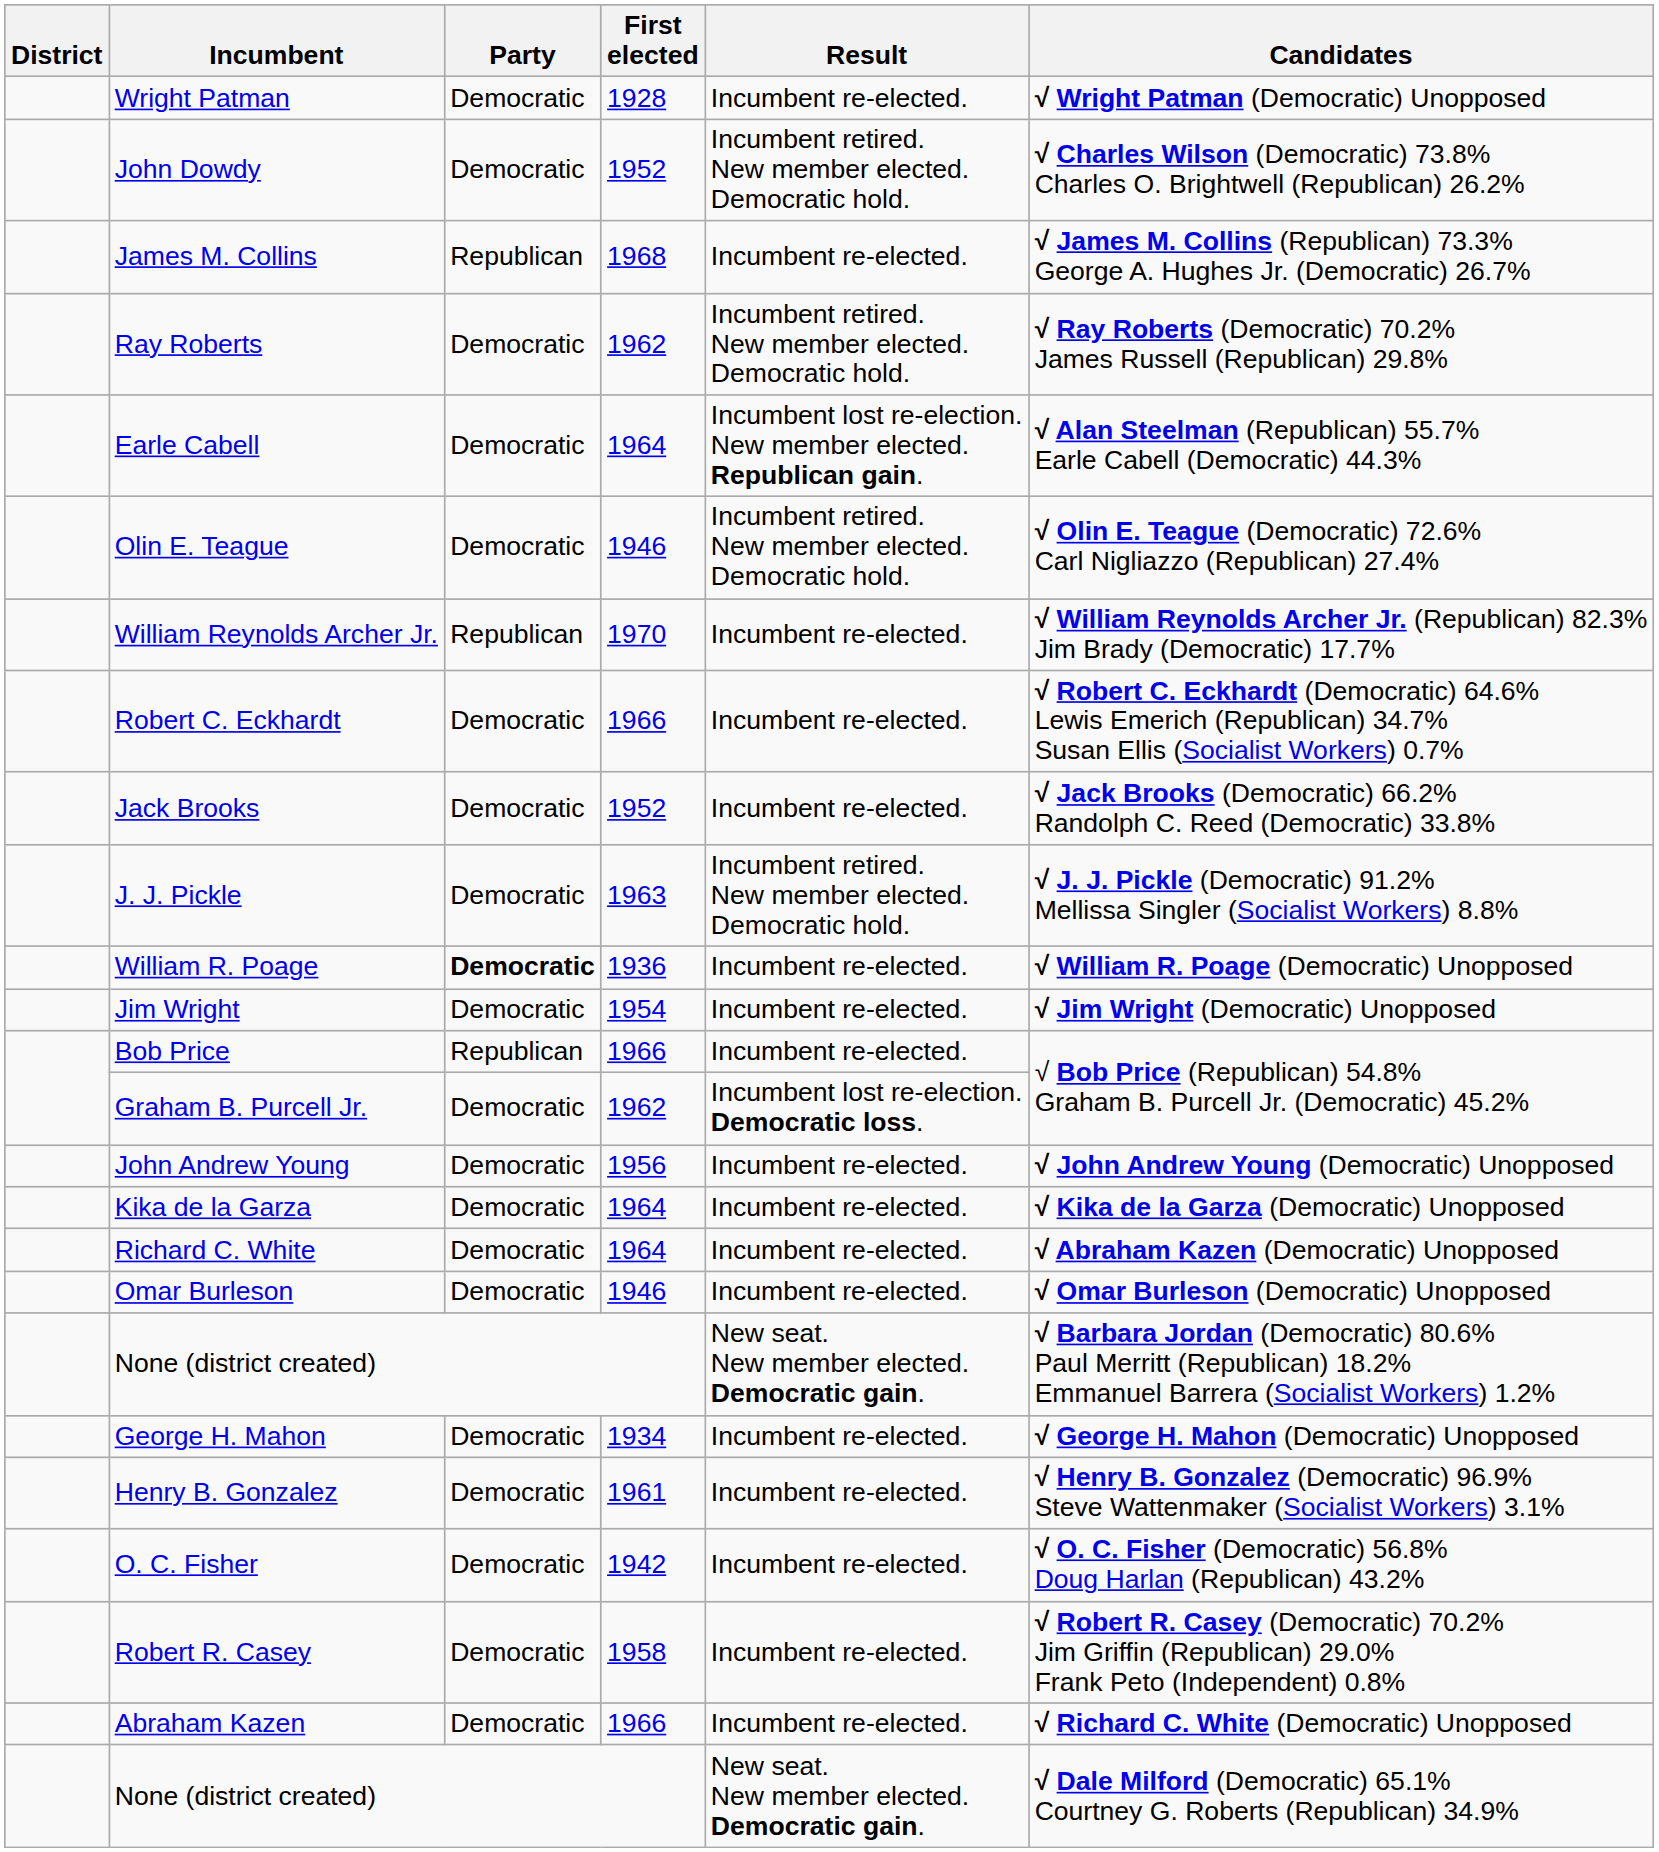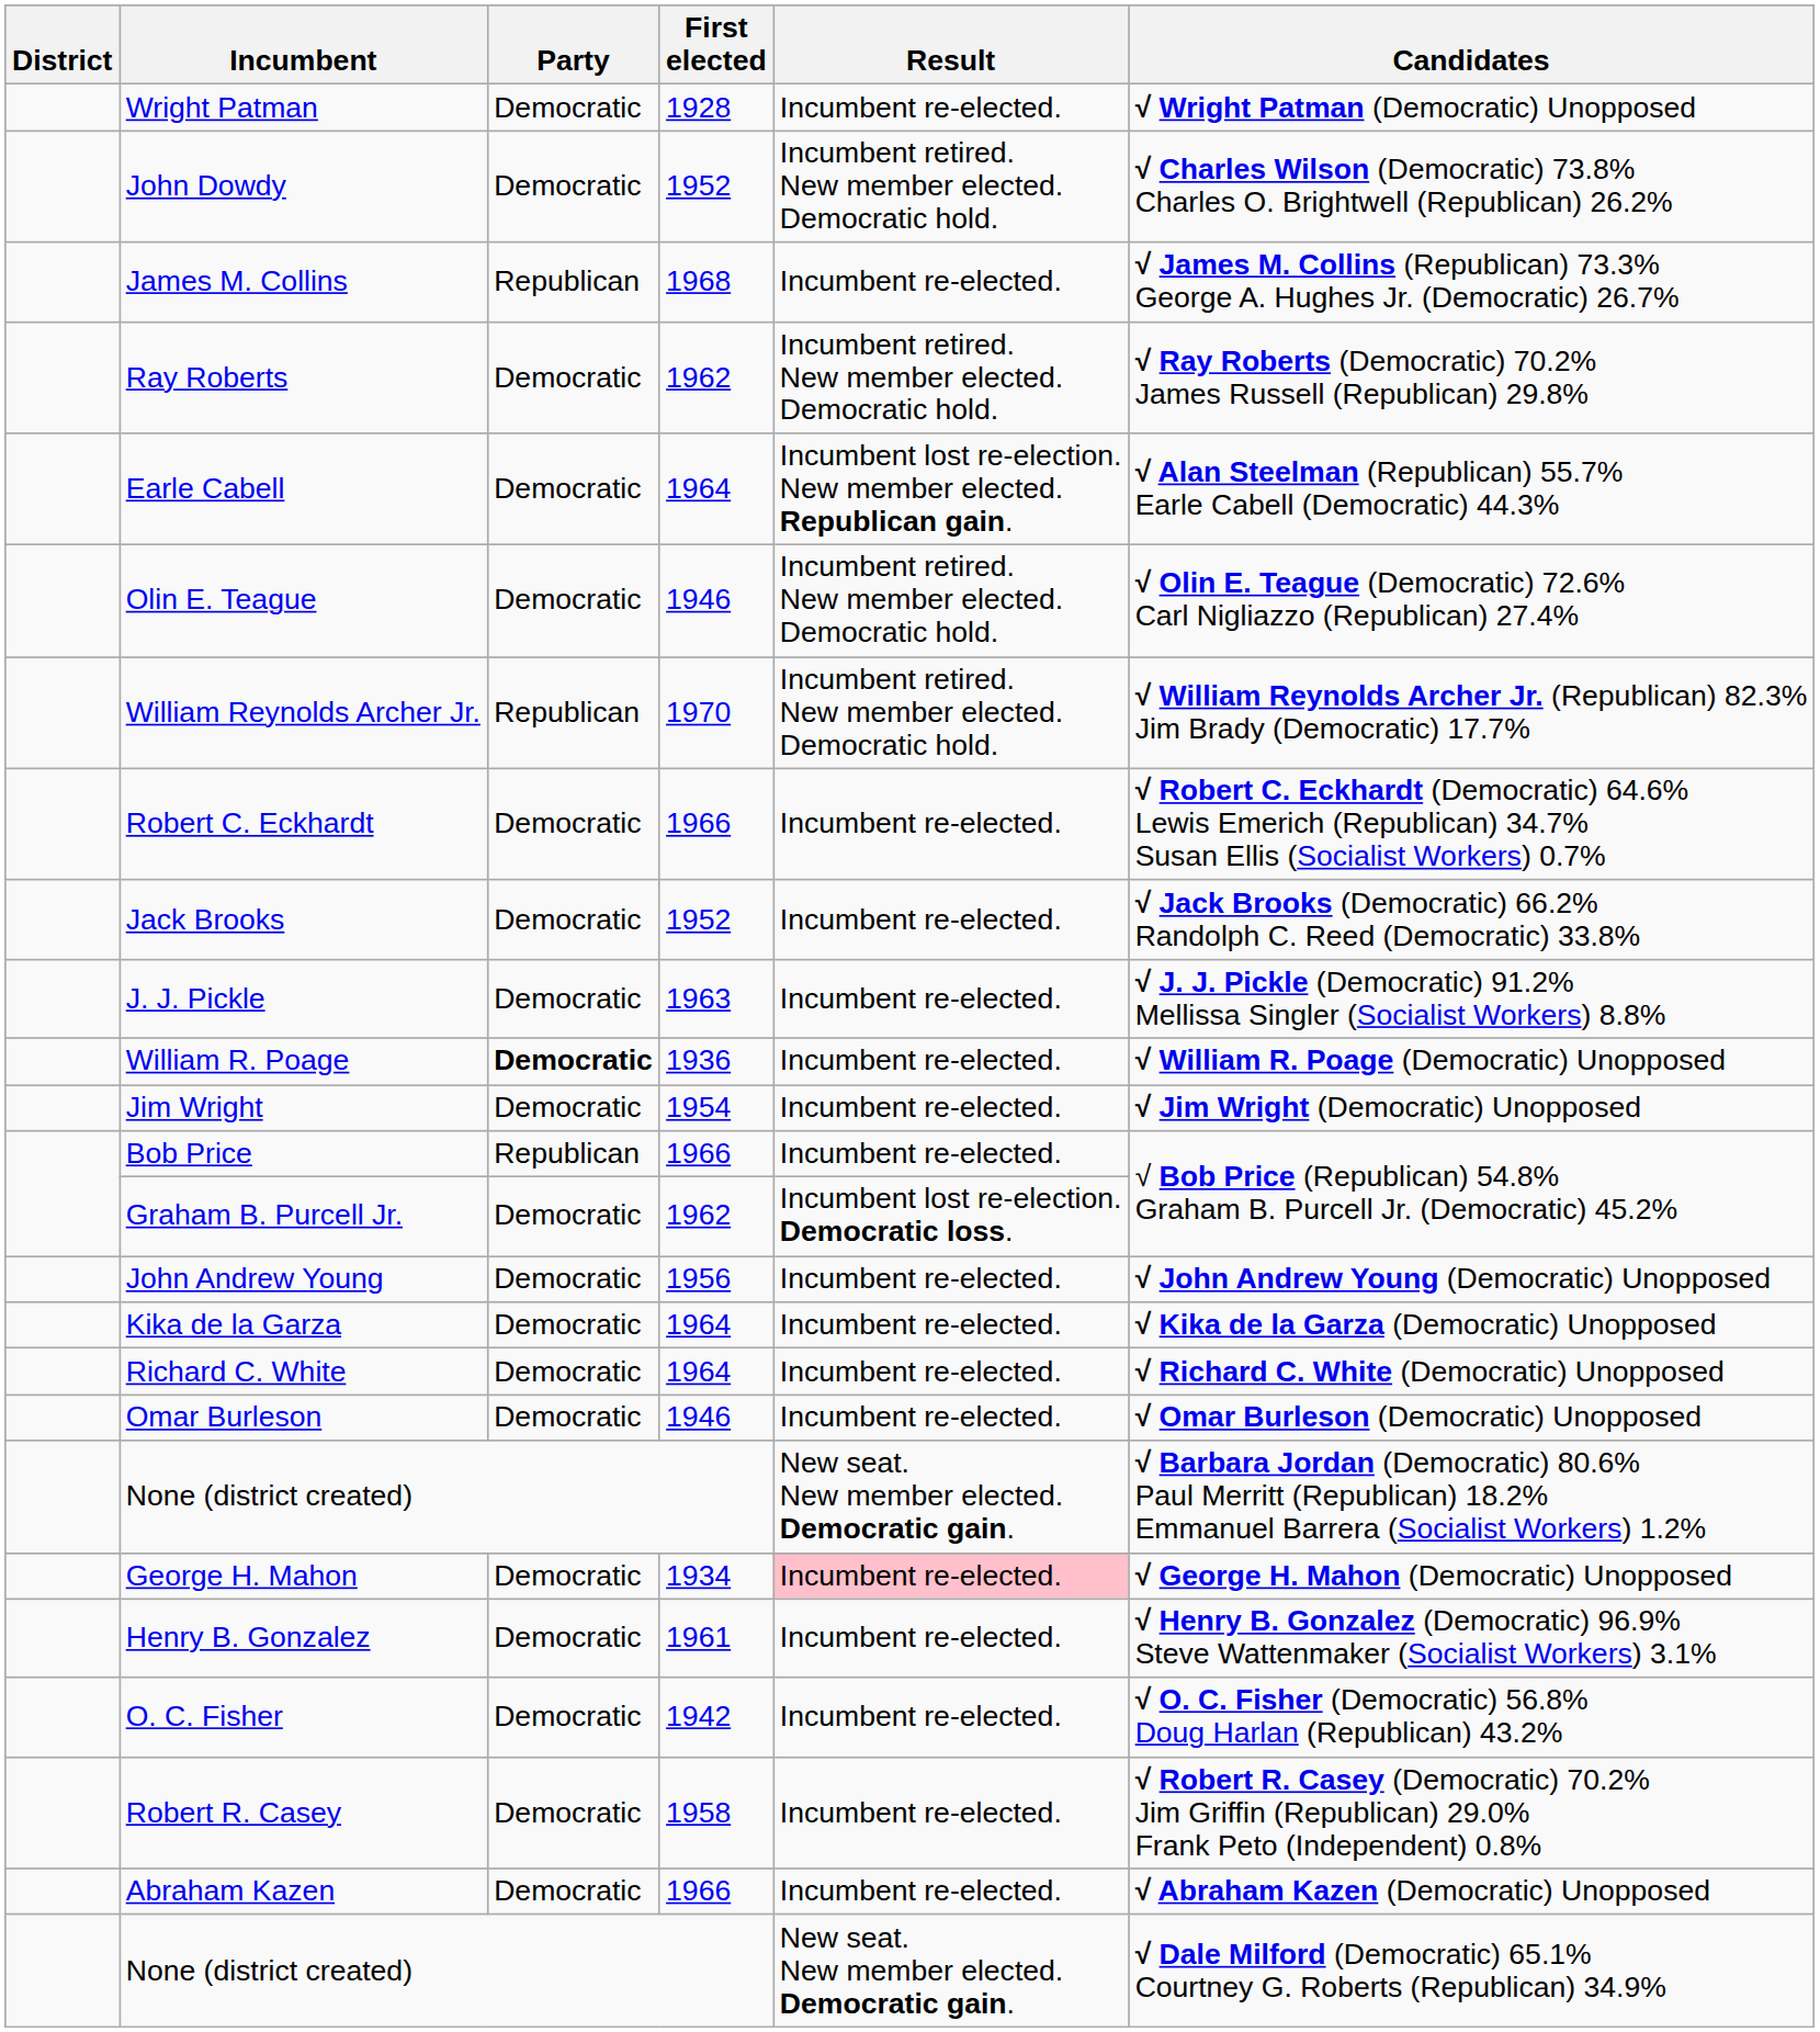 <table class="wikitable">
 <tr valign="bottom">
 <th>District</th>
 <th>Incumbent</th>
 <th>Party</th>
 <th>First<br>elected</th>
 <th>Result</th>
 <th>Candidates</th>
 </tr>
 <tr>
 <td></td>
 <td><a href='#'>Wright Patman</a></td>
 <td>Democratic</td>
 <td><a href='#'>1928</a></td>
 <td>Incumbent re-elected.</td>
 <td nowrap=""><strong>√ <a href='#'>Wright Patman</a></strong> (Democratic) Unopposed</td>
 </tr>
 <tr>
 <td></td>
 <td><a href='#'>John Dowdy</a></td>
 <td>Democratic</td>
 <td><a href='#'>1952</a></td>
 <td>Incumbent retired.<br>New member elected.<br>Democratic hold.</td>
 <td nowrap=""><strong>√ <a href='#'>Charles Wilson</a></strong> (Democratic) 73.8%<br>Charles O. Brightwell (Republican) 26.2%</td>
 </tr>
 <tr>
 <td></td>
 <td><a href='#'>James M. Collins</a></td>
 <td>Republican</td>
 <td><a href='#'>1968</a></td>
 <td>Incumbent re-elected.</td>
 <td nowrap=""><strong>√ <a href='#'>James M. Collins</a></strong> (Republican) 73.3%<br>George A. Hughes Jr. (Democratic) 26.7%</td>
 </tr>
 <tr>
 <td></td>
 <td><a href='#'>Ray Roberts</a></td>
 <td>Democratic</td>
 <td><a href='#'>1962</a></td>
 <td>Incumbent retired.<br>New member elected.<br>Democratic hold.</td>
 <td nowrap=""><strong>√ <a href='#'>Ray Roberts</a></strong> (Democratic) 70.2%<br>James Russell (Republican) 29.8%</td>
 </tr>
 <tr>
 <td></td>
 <td><a href='#'>Earle Cabell</a></td>
 <td>Democratic</td>
 <td><a href='#'>1964</a></td>
 <td>Incumbent lost re-election.<br>New member elected.<br><strong>Republican gain</strong>.</td>
 <td nowrap=""><strong>√ <a href='#'>Alan Steelman</a></strong> (Republican) 55.7%<br>Earle Cabell (Democratic) 44.3%</td>
 </tr>
 <tr>
 <td></td>
 <td><a href='#'>Olin E. Teague</a></td>
 <td>Democratic</td>
 <td><a href='#'>1946</a></td>
 <td>Incumbent retired.<br>New member elected.<br>Democratic hold.</td>
 <td nowrap=""><strong>√ <a href='#'>Olin E. Teague</a></strong> (Democratic) 72.6%<br>Carl Nigliazzo (Republican) 27.4%</td>
 </tr>
 <tr>
 <td></td>
 <td><a href='#'>William Reynolds Archer Jr.</a></td>
 <td>Republican</td>
 <td><a href='#'>1970</a></td>
-<td>Incumbent re-elected.</td>
+<td>Incumbent retired.<br>New member elected.<br>Democratic hold.</td>
 <td nowrap=""><strong>√ <a href='#'>William Reynolds Archer Jr.</a></strong> (Republican) 82.3%<br>Jim Brady (Democratic) 17.7%</td>
 </tr>
 <tr>
 <td></td>
 <td><a href='#'>Robert C. Eckhardt</a></td>
 <td>Democratic</td>
 <td><a href='#'>1966</a></td>
 <td>Incumbent re-elected.</td>
 <td nowrap=""><strong>√ <a href='#'>Robert C. Eckhardt</a></strong> (Democratic) 64.6%<br>Lewis Emerich (Republican) 34.7%<br>Susan Ellis (<a href='#'>Socialist Workers</a>) 0.7%</td>
 </tr>
 <tr>
 <td></td>
 <td><a href='#'>Jack Brooks</a></td>
 <td>Democratic</td>
 <td><a href='#'>1952</a></td>
 <td>Incumbent re-elected.</td>
 <td nowrap=""><strong>√ <a href='#'>Jack Brooks</a></strong> (Democratic) 66.2%<br>Randolph C. Reed (Democratic) 33.8%</td>
 </tr>
 <tr>
 <td></td>
 <td><a href='#'>J. J. Pickle</a></td>
 <td>Democratic</td>
 <td><a href='#'>1963</a></td>
-<td>Incumbent retired.<br>New member elected.<br>Democratic hold.</td>
+<td>Incumbent re-elected.</td>
 <td nowrap=""><strong>√ <a href='#'>J. J. Pickle</a></strong> (Democratic) 91.2%<br>Mellissa Singler (<a href='#'>Socialist Workers</a>) 8.8%</td>
 </tr>
 <tr>
 <td></td>
 <td><a href='#'>William R. Poage</a></td>
 <td><strong>Democratic</strong></td>
 <td><a href='#'>1936</a></td>
 <td>Incumbent re-elected.</td>
 <td nowrap=""><strong>√ <a href='#'>William R. Poage</a></strong> (Democratic) Unopposed</td>
 </tr>
 <tr>
 <td></td>
 <td><a href='#'>Jim Wright</a></td>
 <td>Democratic</td>
 <td><a href='#'>1954</a></td>
 <td>Incumbent re-elected.</td>
 <td nowrap=""><strong>√ <a href='#'>Jim Wright</a></strong> (Democratic) Unopposed</td>
 </tr>
 <tr>
 <td rowspan="2"></td>
 <td><a href='#'>Bob Price</a><br></td>
 <td>Republican</td>
 <td><a href='#'>1966</a></td>
 <td>Incumbent re-elected.</td>
 <td rowspan="2">√ <strong><a href='#'>Bob Price</a></strong> (Republican) 54.8%<br>Graham B. Purcell Jr. (Democratic) 45.2%</td>
 </tr>
 <tr>
 <td><a href='#'>Graham B. Purcell Jr.</a></td>
 <td>Democratic</td>
 <td><a href='#'>1962</a></td>
 <td>Incumbent lost re-election.<br><strong>Democratic loss</strong>.</td>
 </tr>
 <tr>
 <td></td>
 <td><a href='#'>John Andrew Young</a></td>
 <td>Democratic</td>
 <td><a href='#'>1956</a></td>
 <td>Incumbent re-elected.</td>
 <td nowrap=""><strong>√ <a href='#'>John Andrew Young</a></strong> (Democratic) Unopposed</td>
 </tr>
 <tr>
 <td></td>
 <td><a href='#'>Kika de la Garza</a></td>
 <td>Democratic</td>
 <td><a href='#'>1964</a></td>
 <td>Incumbent re-elected.</td>
 <td nowrap=""><strong>√ <a href='#'>Kika de la Garza</a></strong> (Democratic) Unopposed</td>
 </tr>
 <tr>
 <td></td>
 <td><a href='#'>Richard C. White</a></td>
 <td>Democratic</td>
 <td><a href='#'>1964</a></td>
 <td>Incumbent re-elected.</td>
-<td nowrap=""><strong>√ <a href='#'>Abraham Kazen</a></strong> (Democratic) Unopposed</td>
+<td nowrap=""><strong>√ <a href='#'>Richard C. White</a></strong> (Democratic) Unopposed</td>
 </tr>
 <tr>
 <td></td>
 <td><a href='#'>Omar Burleson</a></td>
 <td>Democratic</td>
 <td><a href='#'>1946</a></td>
 <td>Incumbent re-elected.</td>
 <td nowrap=""><strong>√ <a href='#'>Omar Burleson</a></strong> (Democratic) Unopposed</td>
 </tr>
 <tr>
 <td></td>
 <td colspan="3">None (district created)</td>
 <td>New seat.<br>New member elected.<br><strong>Democratic gain</strong>.</td>
 <td nowrap=""><strong>√ <a href='#'>Barbara Jordan</a></strong> (Democratic) 80.6%<br>Paul Merritt (Republican) 18.2%<br>Emmanuel Barrera (<a href='#'>Socialist Workers</a>) 1.2%</td>
 </tr>
 <tr>
 <td></td>
 <td><a href='#'>George H. Mahon</a></td>
 <td>Democratic</td>
 <td><a href='#'>1934</a></td>
-<td>Incumbent re-elected.</td>
+<td style="background: pink;">Incumbent re-elected.</td>
 <td nowrap=""><strong>√ <a href='#'>George H. Mahon</a></strong> (Democratic) Unopposed</td>
 </tr>
 <tr>
 <td></td>
 <td><a href='#'>Henry B. Gonzalez</a></td>
 <td>Democratic</td>
 <td><a href='#'>1961</a></td>
 <td>Incumbent re-elected.</td>
 <td nowrap=""><strong>√ <a href='#'>Henry B. Gonzalez</a></strong> (Democratic) 96.9%<br>Steve Wattenmaker (<a href='#'>Socialist Workers</a>) 3.1%</td>
 </tr>
 <tr>
 <td></td>
 <td><a href='#'>O. C. Fisher</a></td>
 <td>Democratic</td>
 <td><a href='#'>1942</a></td>
 <td>Incumbent re-elected.</td>
 <td nowrap=""><strong>√ <a href='#'>O. C. Fisher</a></strong> (Democratic) 56.8%<br><a href='#'>Doug Harlan</a> (Republican) 43.2%</td>
 </tr>
 <tr>
 <td></td>
 <td><a href='#'>Robert R. Casey</a></td>
 <td>Democratic</td>
 <td><a href='#'>1958</a></td>
 <td>Incumbent re-elected.</td>
 <td nowrap=""><strong>√ <a href='#'>Robert R. Casey</a></strong> (Democratic) 70.2%<br>Jim Griffin (Republican) 29.0%<br>Frank Peto (Independent) 0.8%</td>
 </tr>
 <tr>
 <td></td>
 <td><a href='#'>Abraham Kazen</a></td>
 <td>Democratic</td>
 <td><a href='#'>1966</a></td>
 <td>Incumbent re-elected.</td>
-<td nowrap=""><strong>√ <a href='#'>Richard C. White</a></strong> (Democratic) Unopposed</td>
+<td nowrap=""><strong>√ <a href='#'>Abraham Kazen</a></strong> (Democratic) Unopposed</td>
 </tr>
 <tr>
 <td></td>
 <td colspan="3">None (district created)</td>
 <td>New seat.<br>New member elected.<br><strong>Democratic gain</strong>.</td>
 <td nowrap=""><strong>√ <a href='#'>Dale Milford</a></strong> (Democratic) 65.1%<br>Courtney G. Roberts (Republican) 34.9%</td>
 </tr>
 </table>
